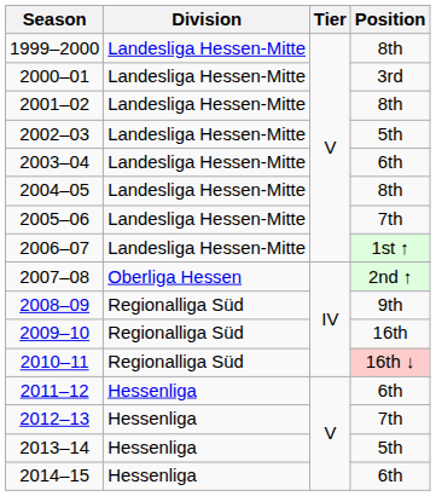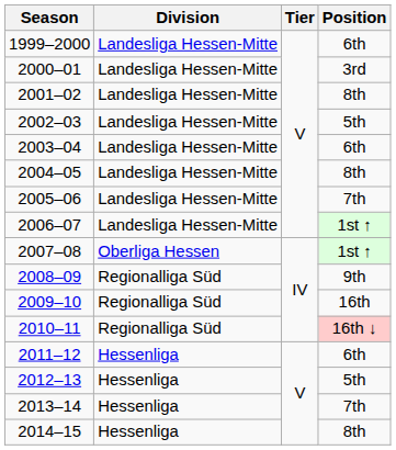 <table class="wikitable">
 <tr>
 <th>Season</th>
 <th>Division</th>
 <th>Tier</th>
 <th>Position</th>
 </tr>
 <tr align="center">
 <td>1999–2000</td>
 <td align="left"><a href='#'>Landesliga Hessen-Mitte</a></td>
 <td rowspan=8>V</td>
-<td>8th</td>
+<td>6th</td>
 </tr>
 <tr align="center">
 <td>2000–01</td>
 <td align="left">Landesliga Hessen-Mitte</td>
 <td>3rd</td>
 </tr>
 <tr align="center">
 <td>2001–02</td>
 <td align="left">Landesliga Hessen-Mitte</td>
 <td>8th</td>
 </tr>
 <tr align="center">
 <td>2002–03</td>
 <td align="left">Landesliga Hessen-Mitte</td>
 <td>5th</td>
 </tr>
 <tr align="center">
 <td>2003–04</td>
 <td align="left">Landesliga Hessen-Mitte</td>
 <td>6th</td>
 </tr>
 <tr align="center">
 <td>2004–05</td>
 <td align="left">Landesliga Hessen-Mitte</td>
 <td>8th</td>
 </tr>
 <tr align="center">
 <td>2005–06</td>
 <td align="left">Landesliga Hessen-Mitte</td>
 <td>7th</td>
 </tr>
 <tr align="center">
 <td>2006–07</td>
 <td align="left">Landesliga Hessen-Mitte</td>
 <td style="background:#ddffdd">1st ↑</td>
 </tr>
 <tr align="center">
 <td>2007–08</td>
 <td align="left"><a href='#'>Oberliga Hessen</a></td>
 <td rowspan=4>IV</td>
-<td style="background:#ddffdd">2nd ↑</td>
+<td style="background:#ddffdd">1st ↑</td>
 </tr>
 <tr align="center">
 <td><a href='#'>2008–09</a></td>
 <td align="left">Regionalliga Süd</td>
 <td>9th</td>
 </tr>
 <tr align="center">
 <td><a href='#'>2009–10</a></td>
 <td align="left">Regionalliga Süd</td>
 <td>16th</td>
 </tr>
 <tr align="center">
 <td><a href='#'>2010–11</a></td>
 <td align="left">Regionalliga Süd</td>
 <td style="background:#ffcccc">16th ↓</td>
 </tr>
 <tr align="center">
 <td><a href='#'>2011–12</a></td>
 <td align="left"><a href='#'>Hessenliga</a></td>
 <td rowspan=4>V</td>
 <td>6th</td>
 </tr>
 <tr align="center">
 <td><a href='#'>2012–13</a></td>
 <td align="left">Hessenliga</td>
-<td>7th</td>
+<td>5th</td>
 </tr>
 <tr align="center">
 <td>2013–14</td>
 <td align="left">Hessenliga</td>
-<td>5th</td>
+<td>7th</td>
 </tr>
 <tr align="center">
 <td>2014–15</td>
 <td align="left">Hessenliga</td>
-<td>6th</td>
+<td>8th</td>
 </tr>
 </table>
